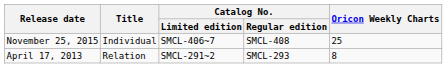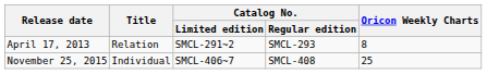 <table class="wikitable">
 <tr>
 <th rowspan="2">Release date</th>
 <th rowspan="2">Title</th>
 <th colspan="2">Catalog No.</th>
 <th rowspan="2"><a href='#'>Oricon</a> Weekly Charts</th>
 </tr>
 <tr>
 <th>Limited edition</th>
 <th>Regular edition</th>
 </tr>
 <tr>
+<td>April 17, 2013</td>
+<td>Relation</td>
+<td>SMCL-291~2</td>
+<td>SMCL-293</td>
+<td>8</td>
+</tr>
+<tr>
 <td>November 25, 2015</td>
 <td>Individual</td>
 <td>SMCL-406~7</td>
 <td>SMCL-408</td>
 <td>25</td>
 </tr>
-<tr>
-<td>April 17, 2013</td>
-<td>Relation</td>
-<td>SMCL-291~2</td>
-<td>SMCL-293</td>
-<td>8</td>
-</tr>
 </table>
